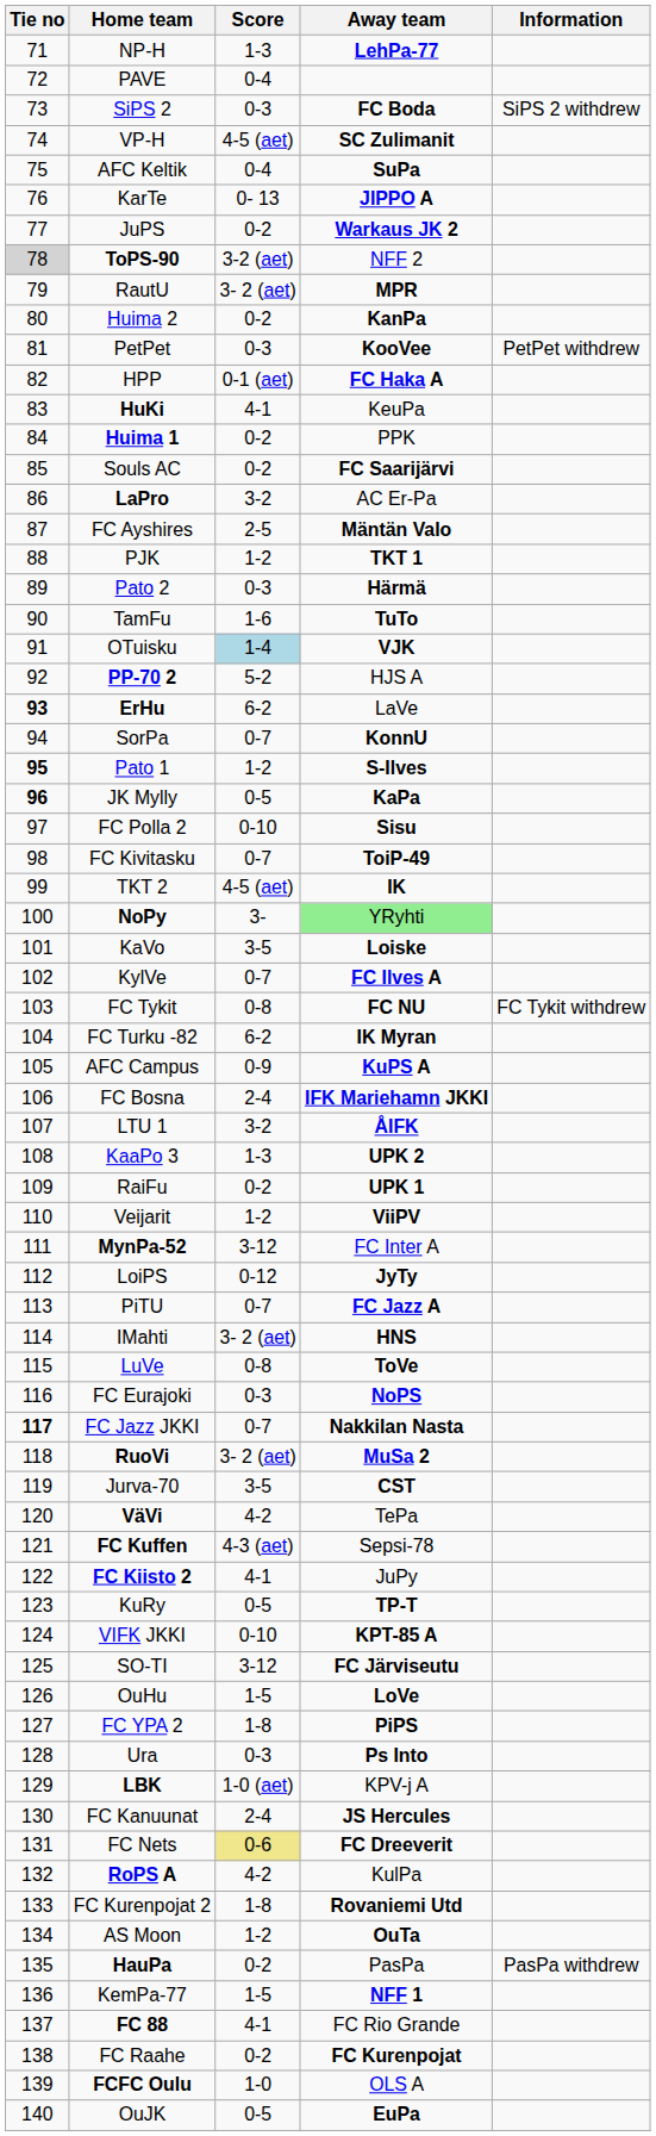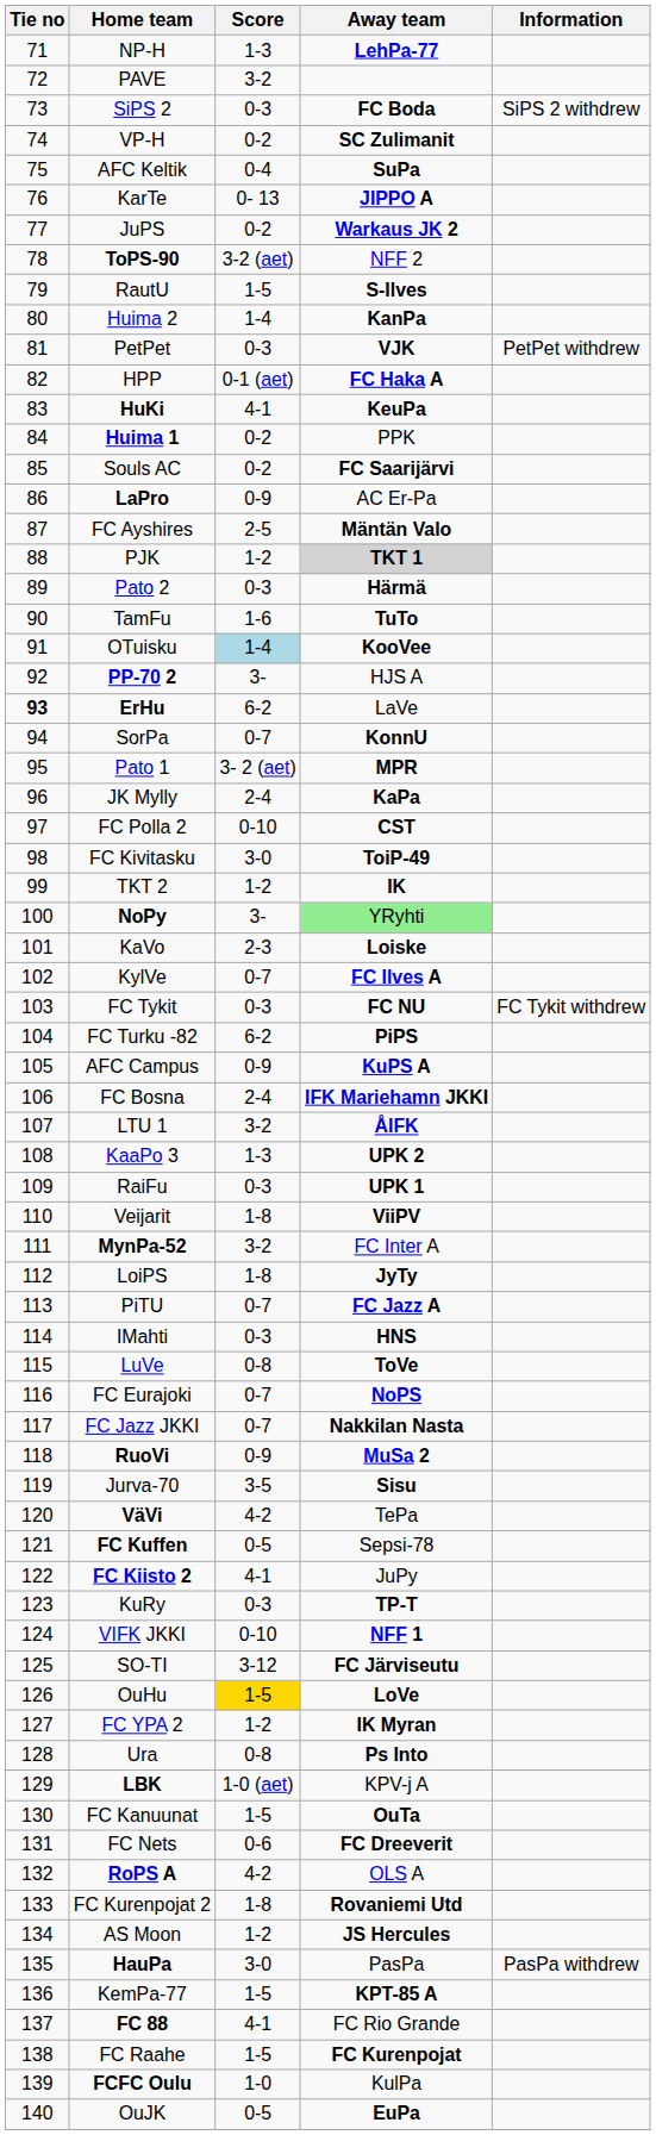 <table class="wikitable" style="text-align:center">
 <tr>
 <th style= width="40px">Tie no</th>
 <th style= width="150px">Home team</th>
 <th style= width="60px">Score</th>
 <th style= width="150px">Away team</th>
 <th style= width="30px">Information</th>
 </tr>
 <tr>
 <td>71</td>
 <td>NP-H</td>
 <td>1-3</td>
 <td><strong><a href='#'>LehPa-77</a></strong></td>
 <td></td>
 </tr>
 <tr>
 <td>72</td>
 <td>PAVE</td>
-<td>0-4</td>
+<td>3-2</td>
 <td></td>
 </tr>
 <tr |>
 <td>73</td>
 <td><a href='#'>SiPS</a> 2</td>
 <td>0-3</td>
 <td><strong>FC Boda</strong></td>
 <td>SiPS 2 withdrew</td>
 </tr>
 <tr>
 <td>74</td>
 <td>VP-H</td>
-<td>4-5 (<a href='#'>aet</a>)</td>
+<td>0-2</td>
 <td><strong>SC Zulimanit</strong></td>
 <td></td>
 </tr>
 <tr>
 <td>75</td>
 <td>AFC Keltik</td>
 <td>0-4</td>
 <td><strong>SuPa</strong></td>
 <td></td>
 </tr>
 <tr>
 <td>76</td>
 <td>KarTe</td>
 <td>0- 13</td>
 <td><strong><a href='#'>JIPPO</a> A</strong></td>
 <td></td>
 </tr>
 <tr>
 <td>77</td>
 <td>JuPS</td>
 <td>0-2</td>
 <td><strong><a href='#'>Warkaus JK</a> 2</strong></td>
 <td></td>
 </tr>
 <tr>
-<td style="background: lightgrey;">78</td>
+<td>78</td>
 <td><strong>ToPS-90</strong></td>
 <td>3-2 (<a href='#'>aet</a>)</td>
 <td><a href='#'>NFF</a> 2</td>
 <td></td>
 </tr>
 <tr>
 <td>79</td>
 <td>RautU</td>
-<td>3- 2 (<a href='#'>aet</a>)</td>
-<td><strong>MPR</strong></td>
+<td>1-5</td>
+<td><strong>S-Ilves</strong></td>
 <td></td>
 </tr>
 <tr>
 <td>80</td>
 <td><a href='#'>Huima</a> 2</td>
-<td>0-2</td>
+<td>1-4</td>
 <td><strong>KanPa</strong></td>
 <td></td>
 </tr>
 <tr>
 <td>81</td>
 <td>PetPet</td>
 <td>0-3</td>
-<td><strong>KooVee</strong></td>
+<td><strong>VJK</strong></td>
 <td>PetPet withdrew</td>
 </tr>
 <tr>
 <td>82</td>
 <td>HPP</td>
 <td>0-1 (<a href='#'>aet</a>)</td>
 <td><strong><a href='#'>FC Haka</a> A</strong></td>
 <td></td>
 </tr>
 <tr>
 <td>83</td>
 <td><strong>HuKi</strong></td>
 <td>4-1</td>
-<td>KeuPa</td>
+<td><strong>KeuPa</strong></td>
 <td></td>
 </tr>
 <tr>
 <td>84</td>
 <td><strong><a href='#'>Huima</a> 1</strong></td>
 <td>0-2</td>
 <td>PPK</td>
 <td></td>
 </tr>
 <tr>
 <td>85</td>
 <td>Souls AC</td>
 <td>0-2</td>
 <td><strong>FC Saarijärvi</strong></td>
 <td></td>
 </tr>
 <tr>
 <td>86</td>
 <td><strong>LaPro</strong></td>
-<td>3-2</td>
+<td>0-9</td>
 <td>AC Er-Pa</td>
 <td></td>
 </tr>
 <tr>
 <td>87</td>
 <td>FC Ayshires</td>
 <td>2-5</td>
 <td><strong>Mäntän Valo</strong></td>
 <td></td>
 </tr>
 <tr>
 <td>88</td>
 <td>PJK</td>
 <td>1-2</td>
-<td><strong>TKT 1</strong></td>
+<td style="background: lightgrey;"><strong>TKT 1</strong></td>
 <td></td>
 </tr>
 <tr>
 <td>89</td>
 <td><a href='#'>Pato</a> 2</td>
 <td>0-3</td>
 <td><strong>Härmä</strong></td>
 <td></td>
 </tr>
 <tr>
 <td>90</td>
 <td>TamFu</td>
 <td>1-6</td>
 <td><strong>TuTo</strong></td>
 <td></td>
 </tr>
 <tr>
 <td>91</td>
 <td>OTuisku</td>
 <td style="background: lightblue;">1-4</td>
-<td><strong>VJK</strong></td>
+<td><strong>KooVee</strong></td>
 <td></td>
 </tr>
 <tr>
 <td>92</td>
 <td><strong><a href='#'>PP-70</a> 2</strong></td>
-<td>5-2</td>
+<td>3-</td>
 <td>HJS A</td>
 <td></td>
 </tr>
 <tr>
 <td><strong>93</strong></td>
 <td><strong>ErHu</strong></td>
 <td>6-2</td>
 <td>LaVe</td>
 <td></td>
 </tr>
 <tr>
 <td>94</td>
 <td>SorPa</td>
 <td>0-7</td>
 <td><strong>KonnU</strong></td>
 <td></td>
 </tr>
 <tr>
-<td><strong>95</strong></td>
+<td>95</td>
 <td><a href='#'>Pato</a> 1</td>
-<td>1-2</td>
-<td><strong>S-Ilves</strong></td>
+<td>3- 2 (<a href='#'>aet</a>)</td>
+<td><strong>MPR</strong></td>
 <td></td>
 </tr>
 <tr>
-<td><strong>96</strong></td>
+<td>96</td>
 <td>JK Mylly</td>
-<td>0-5</td>
+<td>2-4</td>
 <td><strong>KaPa</strong></td>
 <td></td>
 </tr>
 <tr>
 <td>97</td>
 <td>FC Polla 2</td>
 <td>0-10</td>
-<td><strong>Sisu</strong></td>
+<td><strong>CST</strong></td>
 <td></td>
 </tr>
 <tr>
 <td>98</td>
 <td>FC Kivitasku</td>
-<td>0-7</td>
+<td>3-0</td>
 <td><strong>ToiP-49</strong></td>
 <td></td>
 </tr>
 <tr>
 <td>99</td>
 <td>TKT 2</td>
-<td>4-5 (<a href='#'>aet</a>)</td>
+<td>1-2</td>
 <td><strong>IK</strong></td>
 <td></td>
 </tr>
 <tr>
 <td>100</td>
 <td><strong>NoPy</strong></td>
 <td>3-</td>
 <td style="background: lightgreen;">YRyhti</td>
 <td></td>
 </tr>
 <tr>
 <td>101</td>
 <td>KaVo</td>
-<td>3-5</td>
+<td>2-3</td>
 <td><strong>Loiske</strong></td>
 <td></td>
 </tr>
 <tr>
 <td>102</td>
 <td>KylVe</td>
 <td>0-7</td>
 <td><strong><a href='#'>FC Ilves</a> A</strong></td>
 <td></td>
 </tr>
 <tr>
 <td>103</td>
 <td>FC Tykit</td>
-<td>0-8</td>
+<td>0-3</td>
 <td><strong>FC NU</strong></td>
 <td>FC Tykit withdrew</td>
 </tr>
 <tr>
 <td>104</td>
 <td>FC Turku -82</td>
 <td>6-2</td>
-<td><strong>IK Myran</strong></td>
+<td><strong>PiPS</strong></td>
 <td></td>
 </tr>
 <tr>
 <td>105</td>
 <td>AFC Campus</td>
 <td>0-9</td>
 <td><strong><a href='#'>KuPS</a> A</strong></td>
 <td></td>
 </tr>
 <tr>
 <td>106</td>
 <td>FC Bosna</td>
 <td>2-4</td>
 <td><strong><a href='#'>IFK Mariehamn</a> JKKI</strong></td>
 <td></td>
 </tr>
 <tr>
 <td>107</td>
 <td>LTU 1</td>
 <td>3-2</td>
 <td><strong><a href='#'>ÅIFK</a></strong></td>
 <td></td>
 </tr>
 <tr>
 <td>108</td>
 <td><a href='#'>KaaPo</a> 3</td>
 <td>1-3</td>
 <td><strong>UPK 2</strong></td>
 <td></td>
 </tr>
 <tr>
 <td>109</td>
 <td>RaiFu</td>
-<td>0-2</td>
+<td>0-3</td>
 <td><strong>UPK 1</strong></td>
 <td></td>
 </tr>
 <tr>
 <td>110</td>
 <td>Veijarit</td>
-<td>1-2</td>
+<td>1-8</td>
 <td><strong>ViiPV</strong></td>
 <td></td>
 </tr>
 <tr>
 <td>111</td>
 <td><strong>MynPa-52</strong></td>
-<td>3-12</td>
+<td>3-2</td>
 <td><a href='#'>FC Inter</a> A</td>
 <td></td>
 </tr>
 <tr>
 <td>112</td>
 <td>LoiPS</td>
-<td>0-12</td>
+<td>1-8</td>
 <td><strong>JyTy</strong></td>
 <td></td>
 </tr>
 <tr>
 <td>113</td>
 <td>PiTU</td>
 <td>0-7</td>
 <td><strong><a href='#'>FC Jazz</a> A</strong></td>
 <td></td>
 </tr>
 <tr>
 <td>114</td>
 <td>IMahti</td>
-<td>3- 2 (<a href='#'>aet</a>)</td>
+<td>0-3</td>
 <td><strong>HNS</strong></td>
 <td></td>
 </tr>
 <tr>
 <td>115</td>
 <td><a href='#'>LuVe</a></td>
 <td>0-8</td>
 <td><strong>ToVe</strong></td>
 <td></td>
 </tr>
 <tr>
 <td>116</td>
 <td>FC Eurajoki</td>
-<td>0-3</td>
+<td>0-7</td>
 <td><strong><a href='#'>NoPS</a></strong></td>
 <td></td>
 </tr>
 <tr>
-<td><strong>117</strong></td>
+<td>117</td>
 <td><a href='#'>FC Jazz</a> JKKI</td>
 <td>0-7</td>
 <td><strong>Nakkilan Nasta</strong></td>
 <td></td>
 </tr>
 <tr>
 <td>118</td>
 <td><strong>RuoVi</strong></td>
-<td>3- 2 (<a href='#'>aet</a>)</td>
+<td>0-9</td>
 <td><strong><a href='#'>MuSa</a> 2</strong></td>
 <td></td>
 </tr>
 <tr>
 <td>119</td>
 <td>Jurva-70</td>
 <td>3-5</td>
-<td><strong>CST</strong></td>
+<td><strong>Sisu</strong></td>
 <td></td>
 </tr>
 <tr>
 <td>120</td>
 <td><strong>VäVi</strong></td>
 <td>4-2</td>
 <td>TePa</td>
 <td></td>
 </tr>
 <tr>
 <td>121</td>
 <td><strong>FC Kuffen</strong></td>
-<td>4-3 (<a href='#'>aet</a>)</td>
+<td>0-5</td>
 <td>Sepsi-78</td>
 <td></td>
 </tr>
 <tr>
 <td>122</td>
 <td><strong><a href='#'>FC Kiisto</a> 2</strong></td>
 <td>4-1</td>
 <td>JuPy</td>
 <td></td>
 </tr>
 <tr>
 <td>123</td>
 <td>KuRy</td>
-<td>0-5</td>
+<td>0-3</td>
 <td><strong>TP-T</strong></td>
 <td></td>
 </tr>
 <tr>
 <td>124</td>
 <td><a href='#'>VIFK</a> JKKI</td>
 <td>0-10</td>
-<td><strong>KPT-85 A</strong></td>
+<td><strong><a href='#'>NFF</a> 1</strong></td>
 <td></td>
 </tr>
 <tr>
 <td>125</td>
 <td>SO-TI</td>
 <td>3-12</td>
 <td><strong>FC Järviseutu</strong></td>
 <td></td>
 </tr>
 <tr>
 <td>126</td>
 <td>OuHu</td>
-<td>1-5</td>
+<td style="background: gold;">1-5</td>
 <td><strong>LoVe</strong></td>
 <td></td>
 </tr>
 <tr>
 <td>127</td>
 <td><a href='#'>FC YPA</a> 2</td>
-<td>1-8</td>
-<td><strong>PiPS</strong></td>
+<td>1-2</td>
+<td><strong>IK Myran</strong></td>
 <td></td>
 </tr>
 <tr>
 <td>128</td>
 <td>Ura</td>
-<td>0-3</td>
+<td>0-8</td>
 <td><strong>Ps Into</strong></td>
 <td></td>
 </tr>
 <tr>
 <td>129</td>
 <td><strong>LBK</strong></td>
 <td>1-0 (<a href='#'>aet</a>)</td>
 <td>KPV-j A</td>
 <td></td>
 </tr>
 <tr>
 <td>130</td>
 <td>FC Kanuunat</td>
-<td>2-4</td>
-<td><strong>JS Hercules</strong></td>
+<td>1-5</td>
+<td><strong>OuTa</strong></td>
 <td></td>
 </tr>
 <tr>
 <td>131</td>
 <td>FC Nets</td>
-<td style="background: khaki;">0-6</td>
+<td>0-6</td>
 <td><strong>FC Dreeverit</strong></td>
 <td></td>
 </tr>
 <tr>
 <td>132</td>
 <td><strong><a href='#'>RoPS</a> A</strong></td>
 <td>4-2</td>
-<td>KulPa</td>
+<td><a href='#'>OLS</a> A</td>
 <td></td>
 </tr>
 <tr>
 <td>133</td>
 <td>FC Kurenpojat 2</td>
 <td>1-8</td>
 <td><strong>Rovaniemi Utd</strong></td>
 </tr>
 <tr>
 <td>134</td>
 <td>AS Moon</td>
 <td>1-2</td>
-<td><strong>OuTa</strong></td>
+<td><strong>JS Hercules</strong></td>
 <td></td>
 </tr>
 <tr>
 <td>135</td>
 <td><strong>HauPa</strong></td>
-<td>0-2</td>
+<td>3-0</td>
 <td>PasPa</td>
 <td>PasPa withdrew</td>
 </tr>
 <tr>
 <td>136</td>
 <td>KemPa-77</td>
 <td>1-5</td>
-<td><strong><a href='#'>NFF</a> 1</strong></td>
+<td><strong>KPT-85 A</strong></td>
 <td></td>
 </tr>
 <tr>
 <td>137</td>
 <td><strong>FC 88</strong></td>
 <td>4-1</td>
 <td>FC Rio Grande</td>
 <td></td>
 </tr>
 <tr>
 <td>138</td>
 <td>FC Raahe</td>
-<td>0-2</td>
+<td>1-5</td>
 <td><strong>FC Kurenpojat</strong></td>
 <td></td>
 </tr>
 <tr>
 <td>139</td>
 <td><strong>FCFC Oulu</strong></td>
 <td>1-0</td>
-<td><a href='#'>OLS</a> A</td>
+<td>KulPa</td>
 <td></td>
 </tr>
 <tr>
 <td>140</td>
 <td>OuJK</td>
 <td>0-5</td>
 <td><strong>EuPa</strong></td>
 <td></td>
 </tr>
 <tr>
 </tr>
 </table>
